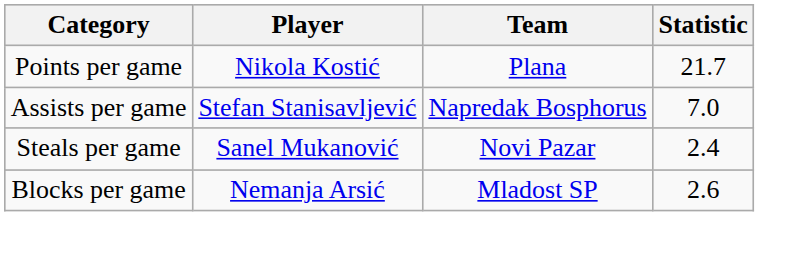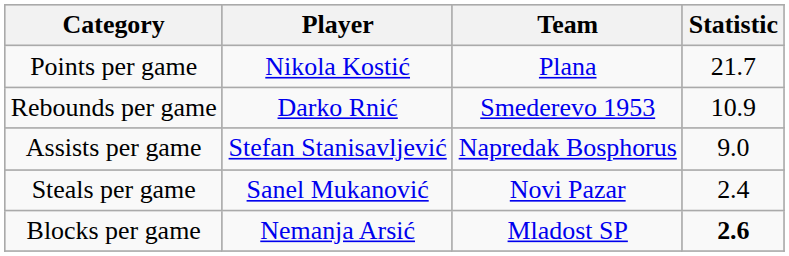 <table class="wikitable" style="text-align:center">
 <tr>
 <th>Category</th>
 <th>Player</th>
 <th>Team</th>
 <th>Statistic</th>
 </tr>
 <tr>
 <td>Points per game</td>
 <td> <a href='#'>Nikola Kostić</a></td>
 <td><a href='#'>Plana</a></td>
 <td>21.7</td>
 </tr>
 <tr>
+<td>Rebounds per game</td>
+<td> <a href='#'>Darko Rnić</a></td>
+<td><a href='#'>Smederevo 1953</a></td>
+<td>10.9</td>
+</tr>
+<tr>
 <td>Assists per game</td>
 <td> <a href='#'>Stefan Stanisavljević</a></td>
 <td><a href='#'>Napredak Bosphorus</a></td>
-<td>7.0</td>
+<td>9.0</td>
 </tr>
 <tr>
 <td>Steals per game</td>
 <td> <a href='#'>Sanel Mukanović</a></td>
 <td><a href='#'>Novi Pazar</a></td>
 <td>2.4</td>
 </tr>
 <tr>
 <td>Blocks per game</td>
 <td> <a href='#'>Nemanja Arsić</a></td>
 <td><a href='#'>Mladost SP</a></td>
-<td>2.6</td>
+<td><strong>2.6</strong></td>
 </tr>
 </table>
